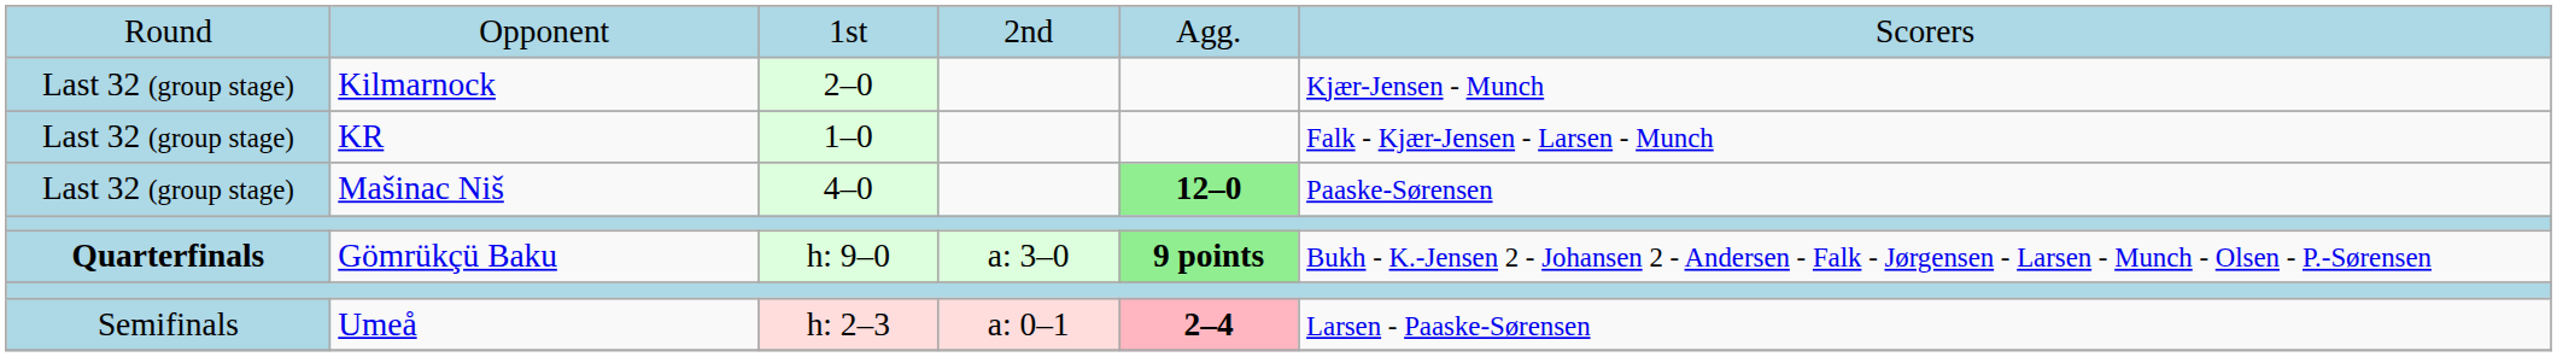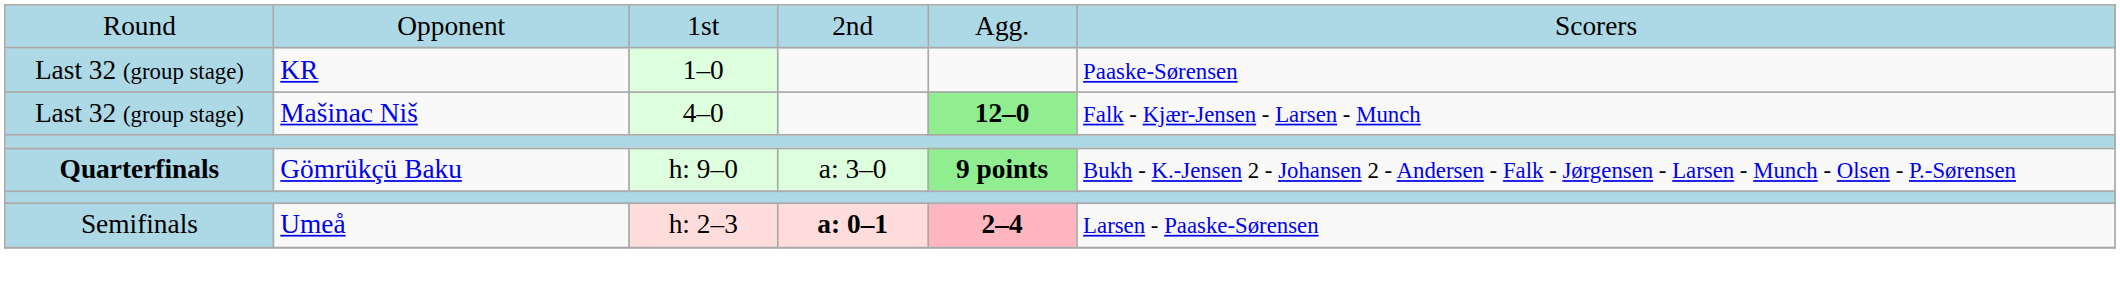 <table class="wikitable" style="text-align:center">
 <tr bgcolor=lightblue>
 <td width=150px>Round</td>
 <td width=200px>Opponent</td>
 <td width=80px>1st</td>
 <td width=80px>2nd</td>
 <td width=80px>Agg.</td>
 <td width=600px>Scorers</td>
 </tr>
 <tr>
 <td bgcolor=lightblue>Last 32 <small>(group stage)</small></td>
-<td align=left> <a href='#'>Kilmarnock</a></td>
-<td bgcolor="#ddffdd">2–0</td>
-<td></td>
-<td></td>
-<td align=left><small><a href='#'>Kjær-Jensen</a> - <a href='#'>Munch</a></small></td>
-</tr>
-<tr>
-<td bgcolor=lightblue>Last 32 <small>(group stage)</small></td>
 <td align=left> <a href='#'>KR</a></td>
 <td bgcolor="#ddffdd">1–0</td>
 <td></td>
 <td></td>
-<td align=left><small><a href='#'>Falk</a> - <a href='#'>Kjær-Jensen</a> - <a href='#'>Larsen</a> - <a href='#'>Munch</a></small></td>
+<td align=left><small><a href='#'>Paaske-Sørensen</a></small></td>
 </tr>
 <tr>
 <td bgcolor=lightblue>Last 32 <small>(group stage)</small></td>
 <td align=left> <a href='#'>Mašinac Niš</a></td>
 <td bgcolor="#ddffdd">4–0</td>
 <td></td>
 <td bgcolor=lightgreen><strong>12–0</strong></td>
-<td align=left><small><a href='#'>Paaske-Sørensen</a></small></td>
+<td align=left><small><a href='#'>Falk</a> - <a href='#'>Kjær-Jensen</a> - <a href='#'>Larsen</a> - <a href='#'>Munch</a></small></td>
 </tr>
 <tr bgcolor=lightblue>
 <td colspan=6></td>
 </tr>
 <tr>
 <td bgcolor=lightblue><strong>Quarterfinals</strong></td>
 <td align=left> <a href='#'>Gömrükçü Baku</a></td>
 <td bgcolor="#ddffdd">h: 9–0</td>
 <td bgcolor="#ddffdd">a: 3–0</td>
 <td bgcolor=lightgreen><strong>9 points</strong></td>
 <td align=left><small><a href='#'>Bukh</a> - <a href='#'>K.-Jensen</a> 2 - <a href='#'>Johansen</a> 2 - <a href='#'>Andersen</a> - <a href='#'>Falk</a> - <a href='#'>Jørgensen</a> - <a href='#'>Larsen</a> - <a href='#'>Munch</a> - <a href='#'>Olsen</a> - <a href='#'>P.-Sørensen</a> </small></td>
 </tr>
 <tr bgcolor=lightblue>
 <td colspan=6></td>
 </tr>
 <tr>
 <td bgcolor=lightblue>Semifinals</td>
 <td align=left> <a href='#'>Umeå</a></td>
 <td bgcolor="#ffdddd">h: 2–3</td>
-<td bgcolor="#ffdddd">a: 0–1</td>
+<td bgcolor="#ffdddd"><strong>a: 0–1</strong></td>
 <td bgcolor=lightpink><strong>2–4</strong></td>
 <td align=left><small><a href='#'>Larsen</a> - <a href='#'>Paaske-Sørensen</a></small></td>
 </tr>
 <tr>
 </tr>
 </table>
